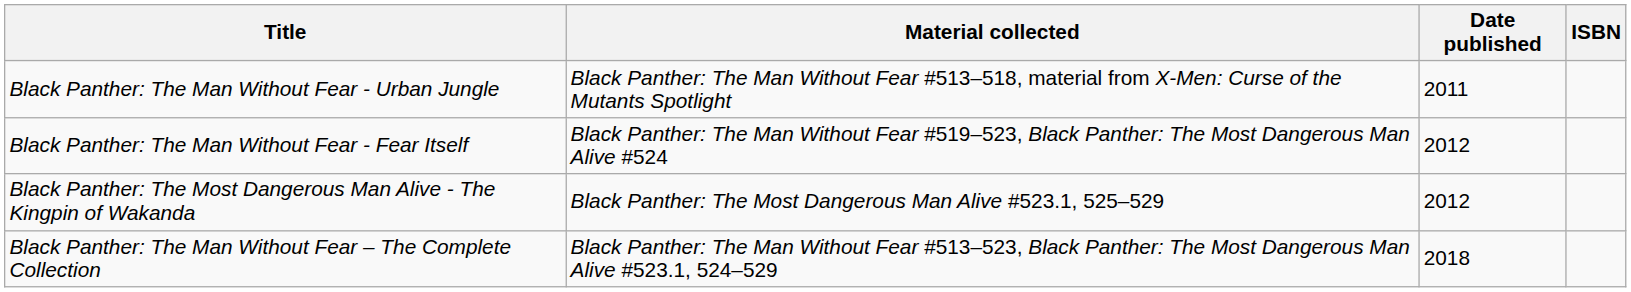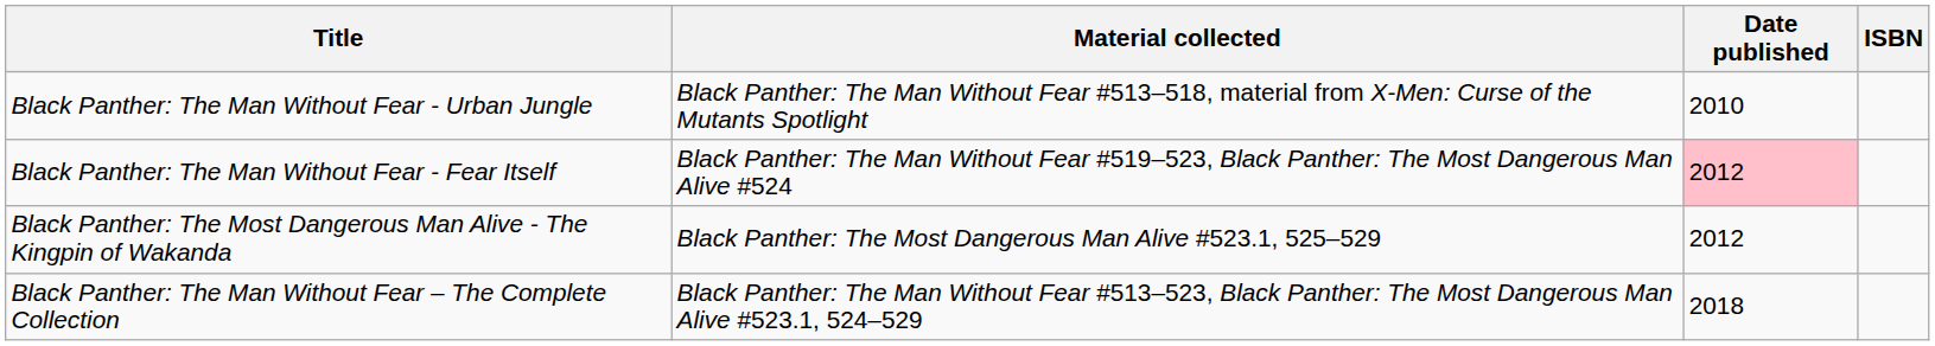 <table class="wikitable sortable">
 <tr>
 <th>Title</th>
 <th>Material collected</th>
 <th>Date published</th>
 <th>ISBN</th>
 </tr>
 <tr>
 <td><em>Black Panther: The Man Without Fear - Urban Jungle</em></td>
 <td><em>Black Panther: The Man Without Fear</em> #513–518, material from <em>X-Men: Curse of the Mutants Spotlight</em></td>
-<td>2011</td>
+<td>2010</td>
 <td></td>
 </tr>
 <tr>
 <td><em>Black Panther: The Man Without Fear - Fear Itself</em></td>
 <td><em>Black Panther: The Man Without Fear</em> #519–523, <em>Black Panther: The Most Dangerous Man Alive</em> #524</td>
-<td>2012</td>
+<td style="background: pink;">2012</td>
 <td></td>
 </tr>
 <tr>
 <td><em>Black Panther: The Most Dangerous Man Alive - The Kingpin of Wakanda</em></td>
 <td><em>Black Panther: The Most Dangerous Man Alive</em> #523.1, 525–529</td>
 <td>2012</td>
 <td></td>
 </tr>
 <tr>
 <td><em>Black Panther: The Man Without Fear – The Complete Collection</em></td>
 <td><em>Black Panther: The Man Without Fear</em> #513–523, <em>Black Panther: The Most Dangerous Man Alive</em> #523.1, 524–529</td>
 <td>2018</td>
 <td></td>
 </tr>
 </table>
